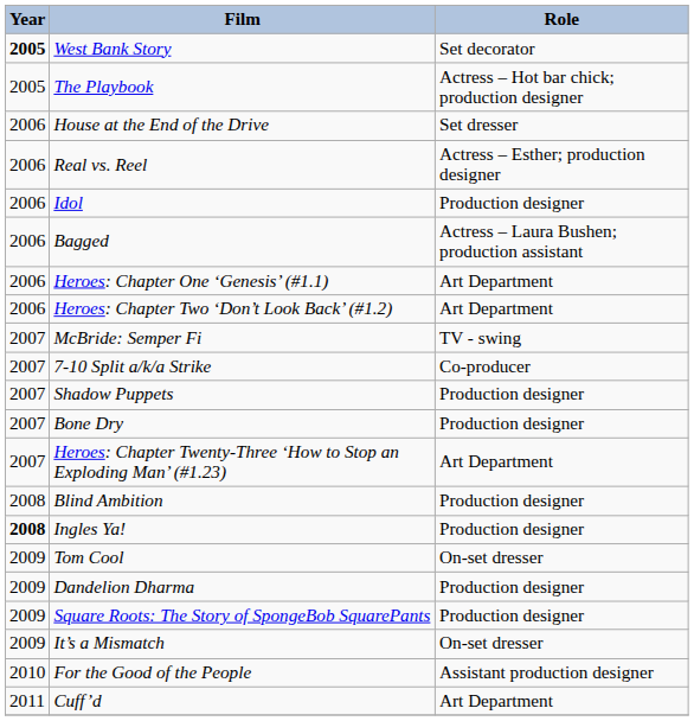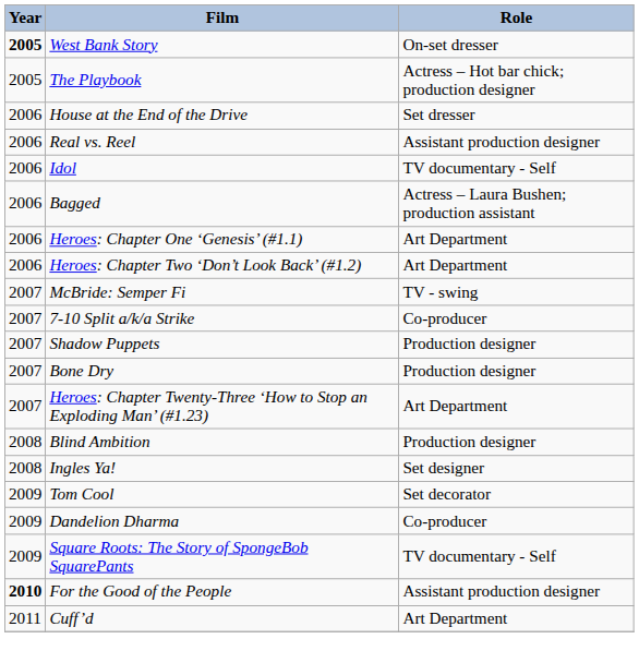 <table class="wikitable">
 <tr>
 <th style="background:#B0C4DE;">Year</th>
 <th style="background:#B0C4DE;">Film</th>
 <th style="background:#B0C4DE;">Role</th>
 </tr>
 <tr>
 <td><strong>2005</strong></td>
 <td><em><a href='#'>West Bank Story</a></em></td>
-<td>Set decorator</td>
+<td>On-set dresser</td>
 </tr>
 <tr>
 <td>2005</td>
 <td><em><a href='#'>The Playbook</a></em></td>
 <td>Actress – Hot bar chick; production designer</td>
 </tr>
 <tr>
 <td>2006</td>
 <td><em>House at the End of the Drive</em></td>
 <td>Set dresser</td>
 </tr>
 <tr>
 <td>2006</td>
 <td><em>Real vs. Reel</em></td>
-<td>Actress – Esther; production designer</td>
+<td>Assistant production designer</td>
 </tr>
 <tr>
 <td>2006</td>
 <td><em><a href='#'>Idol</a></em></td>
-<td>Production designer</td>
+<td>TV documentary - Self</td>
 </tr>
 <tr>
 <td>2006</td>
 <td><em>Bagged</em></td>
 <td>Actress – Laura Bushen; production assistant</td>
 </tr>
 <tr>
 <td>2006</td>
 <td><em><a href='#'>Heroes</a>: Chapter One ‘Genesis’ (#1.1)</em></td>
 <td>Art Department</td>
 </tr>
 <tr>
 <td>2006</td>
 <td><em><a href='#'>Heroes</a>: Chapter Two ‘Don’t Look Back’ (#1.2)</em></td>
 <td>Art Department</td>
 </tr>
 <tr>
 <td>2007</td>
 <td><em>McBride: Semper Fi</em></td>
 <td>TV - swing</td>
 </tr>
 <tr>
 <td>2007</td>
 <td><em>7-10 Split a/k/a Strike</em></td>
 <td>Co-producer</td>
 </tr>
 <tr>
 <td>2007</td>
 <td><em>Shadow Puppets</em></td>
 <td>Production designer</td>
 </tr>
 <tr>
 <td>2007</td>
 <td><em>Bone Dry</em></td>
 <td>Production designer</td>
 </tr>
 <tr>
 <td>2007</td>
 <td><em><a href='#'>Heroes</a>: Chapter Twenty-Three ‘How to Stop an Exploding Man’ (#1.23)</em></td>
 <td>Art Department</td>
 </tr>
 <tr>
 <td>2008</td>
 <td><em>Blind Ambition</em></td>
 <td>Production designer</td>
 </tr>
 <tr>
-<td><strong>2008</strong></td>
+<td>2008</td>
 <td><em>Ingles Ya!</em></td>
-<td>Production designer</td>
+<td>Set designer</td>
 </tr>
 <tr>
 <td>2009</td>
 <td><em>Tom Cool</em></td>
-<td>On-set dresser</td>
+<td>Set decorator</td>
 </tr>
 <tr>
 <td>2009</td>
 <td><em>Dandelion Dharma</em></td>
-<td>Production designer</td>
+<td>Co-producer</td>
 </tr>
 <tr>
 <td>2009</td>
 <td><em><a href='#'>Square Roots: The Story of SpongeBob SquarePants</a></em></td>
-<td>Production designer</td>
+<td>TV documentary - Self</td>
 </tr>
 <tr>
-<td>2009</td>
-<td><em>It’s a Mismatch</em></td>
-<td>On-set dresser</td>
-</tr>
-<tr>
-<td>2010</td>
+<td><strong>2010</strong></td>
 <td><em>For the Good of the People</em></td>
 <td>Assistant production designer</td>
 </tr>
 <tr>
 <td>2011</td>
 <td><em>Cuff’d</em></td>
 <td>Art Department</td>
 </tr>
 <tr>
 </tr>
 </table>
